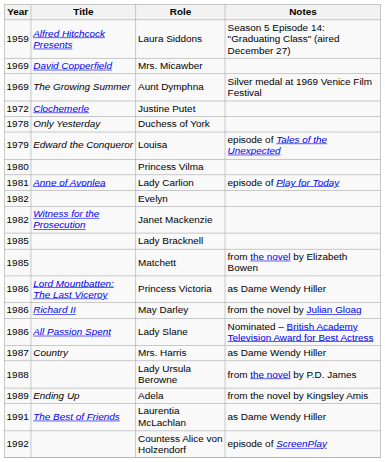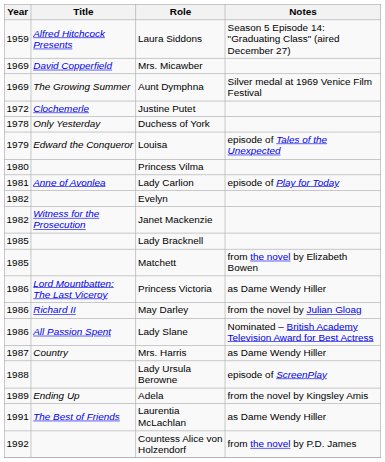 <table class="wikitable sortable">
 <tr>
 <th>Year</th>
 <th>Title</th>
 <th>Role</th>
 <th class="unsortable">Notes</th>
 </tr>
 <tr>
 <td>1959</td>
 <td><em><a href='#'>Alfred Hitchcock Presents</a></em></td>
 <td>Laura Siddons</td>
 <td>Season 5 Episode 14: "Graduating Class" (aired December 27)</td>
 </tr>
 <tr>
 <td>1969</td>
 <td><em><a href='#'>David Copperfield</a></em></td>
 <td>Mrs. Micawber</td>
 <td></td>
 </tr>
 <tr>
 <td>1969</td>
 <td><em>The Growing Summer</em></td>
 <td>Aunt Dymphna</td>
 <td>Silver medal at 1969 Venice Film Festival</td>
 </tr>
 <tr>
 <td>1972</td>
 <td><em><a href='#'>Clochemerle</a></em></td>
 <td>Justine Putet</td>
 <td></td>
 </tr>
 <tr>
 <td>1978</td>
 <td><em>Only Yesterday</em></td>
 <td>Duchess of York</td>
 <td></td>
 </tr>
 <tr>
 <td>1979</td>
 <td><em>Edward the Conqueror</em></td>
 <td>Louisa</td>
 <td>episode of <em><a href='#'>Tales of the Unexpected</a></em></td>
 </tr>
 <tr>
 <td>1980</td>
 <td><em></em></td>
 <td>Princess Vilma</td>
 <td></td>
 </tr>
 <tr>
 <td>1981</td>
 <td><em><a href='#'>Anne of Avonlea</a></em></td>
 <td>Lady Carlion</td>
 <td>episode of <em><a href='#'>Play for Today</a></em></td>
 </tr>
 <tr>
 <td>1982</td>
 <td><em></em></td>
 <td>Evelyn</td>
 <td></td>
 </tr>
 <tr>
 <td>1982</td>
 <td><em><a href='#'>Witness for the Prosecution</a></em></td>
 <td>Janet Mackenzie</td>
 <td></td>
 </tr>
 <tr>
 <td>1985</td>
 <td><em></em></td>
 <td>Lady Bracknell</td>
 <td></td>
 </tr>
 <tr>
 <td>1985</td>
 <td><em></em></td>
 <td>Matchett</td>
 <td>from <a href='#'>the novel</a> by Elizabeth Bowen</td>
 </tr>
 <tr>
 <td>1986</td>
 <td><em><a href='#'>Lord Mountbatten: The Last Viceroy</a></em></td>
 <td>Princess Victoria</td>
 <td>as Dame Wendy Hiller</td>
 </tr>
 <tr>
 <td>1986</td>
 <td><em><a href='#'>Richard II</a></em></td>
 <td>May Darley</td>
 <td>from the novel by <a href='#'>Julian Gloag</a></td>
 </tr>
 <tr>
 <td>1986</td>
 <td><em><a href='#'>All Passion Spent</a></em></td>
 <td>Lady Slane</td>
 <td>Nominated – <a href='#'>British Academy Television Award for Best Actress</a></td>
 </tr>
 <tr>
 <td>1987</td>
 <td><em>Country</em></td>
 <td>Mrs. Harris</td>
 <td>as Dame Wendy Hiller</td>
 </tr>
 <tr>
 <td>1988</td>
 <td><em></em></td>
 <td>Lady Ursula Berowne</td>
-<td>from <a href='#'>the novel</a> by P.D. James</td>
+<td>episode of <em><a href='#'>ScreenPlay</a></em></td>
 </tr>
 <tr>
 <td>1989</td>
 <td><em>Ending Up</em></td>
 <td>Adela</td>
 <td>from the novel by Kingsley Amis</td>
 </tr>
 <tr>
 <td>1991</td>
 <td><em><a href='#'>The Best of Friends</a></em></td>
 <td>Laurentia McLachlan</td>
 <td>as Dame Wendy Hiller</td>
 </tr>
 <tr>
 <td>1992</td>
 <td><em></em></td>
 <td>Countess Alice von Holzendorf</td>
-<td>episode of <em><a href='#'>ScreenPlay</a></em></td>
+<td>from <a href='#'>the novel</a> by P.D. James</td>
 </tr>
 <tr>
 </tr>
 </table>
